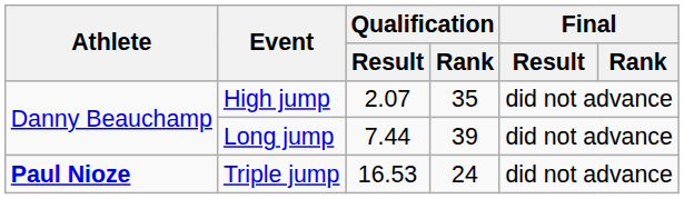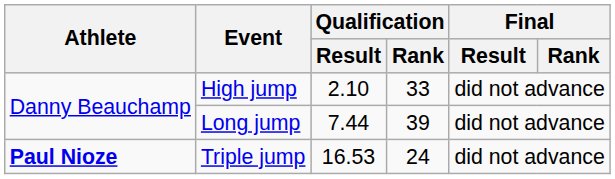 <table class=wikitable style=font-size:90%>
 <tr>
 <th rowspan=2>Athlete</th>
 <th rowspan=2>Event</th>
 <th colspan=2>Qualification</th>
 <th colspan=2>Final</th>
 </tr>
 <tr>
 <th>Result</th>
 <th>Rank</th>
 <th>Result</th>
 <th>Rank</th>
 </tr>
 <tr>
 <td align=center rowspan=2><a href='#'>Danny Beauchamp</a></td>
 <td><a href='#'>High jump</a></td>
-<td align=center>2.07</td>
-<td align=center>35</td>
+<td align=center>2.10</td>
+<td align=center>33</td>
 <td align=center colspan=2>did not advance</td>
 </tr>
 <tr>
 <td><a href='#'>Long jump</a></td>
 <td align=center>7.44</td>
 <td align=center>39</td>
 <td align=center colspan=2>did not advance</td>
 </tr>
 <tr>
 <td><strong><a href='#'>Paul Nioze</a></strong></td>
 <td><a href='#'>Triple jump</a></td>
 <td align=center>16.53</td>
 <td align=center>24</td>
 <td align=center colspan=2>did not advance</td>
 </tr>
 </table>
